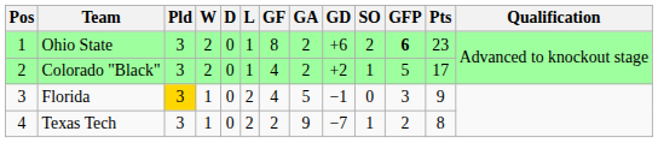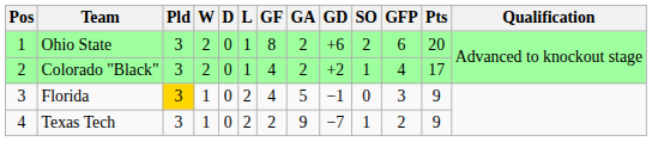 <table class="wikitable" style="text-align:center">
 <tr>
 <th>Pos</th>
 <th>Team</th>
 <th>Pld</th>
 <th>W</th>
 <th>D</th>
 <th>L</th>
 <th>GF</th>
 <th>GA</th>
 <th>GD</th>
 <th>SO</th>
 <th>GFP</th>
 <th>Pts</th>
 <th>Qualification</th>
 </tr>
 <tr bgcolor="#9eff9e">
 <td>1</td>
 <td style="text-align:left">Ohio State</td>
 <td>3</td>
 <td>2</td>
 <td>0</td>
 <td>1</td>
 <td>8</td>
 <td>2</td>
 <td>+6</td>
 <td>2</td>
-<td><strong>6</strong></td>
-<td>23</td>
+<td>6</td>
+<td>20</td>
 <td rowspan="2">Advanced to knockout stage</td>
 </tr>
 <tr bgcolor="#9eff9e">
 <td>2</td>
 <td style="text-align:left">Colorado "Black"</td>
 <td>3</td>
 <td>2</td>
 <td>0</td>
 <td>1</td>
 <td>4</td>
 <td>2</td>
 <td>+2</td>
 <td>1</td>
-<td>5</td>
+<td>4</td>
 <td>17</td>
 </tr>
 <tr>
 <td>3</td>
 <td style="text-align:left">Florida</td>
 <td style="background: gold;">3</td>
 <td>1</td>
 <td>0</td>
 <td>2</td>
 <td>4</td>
 <td>5</td>
 <td>−1</td>
 <td>0</td>
 <td>3</td>
 <td>9</td>
 <td rowspan="2"></td>
 </tr>
 <tr>
 <td>4</td>
 <td style="text-align:left">Texas Tech</td>
 <td>3</td>
 <td>1</td>
 <td>0</td>
 <td>2</td>
 <td>2</td>
 <td>9</td>
 <td>−7</td>
 <td>1</td>
 <td>2</td>
-<td>8</td>
+<td>9</td>
 </tr>
 </table>
